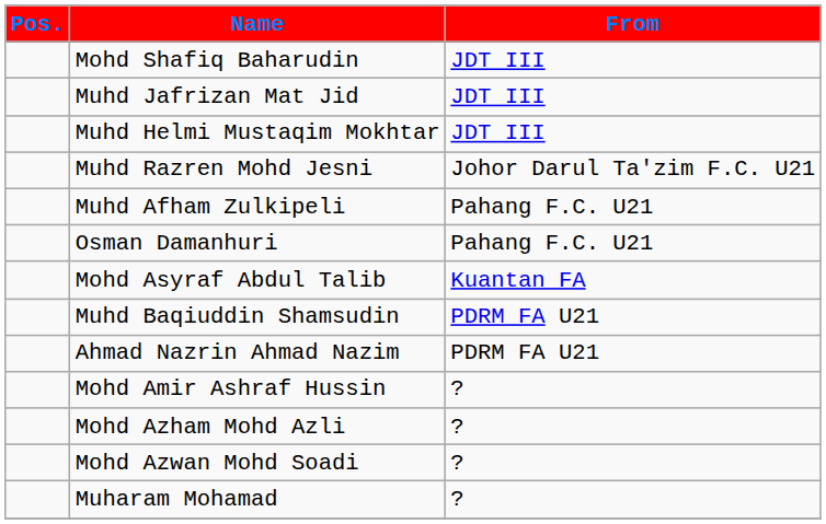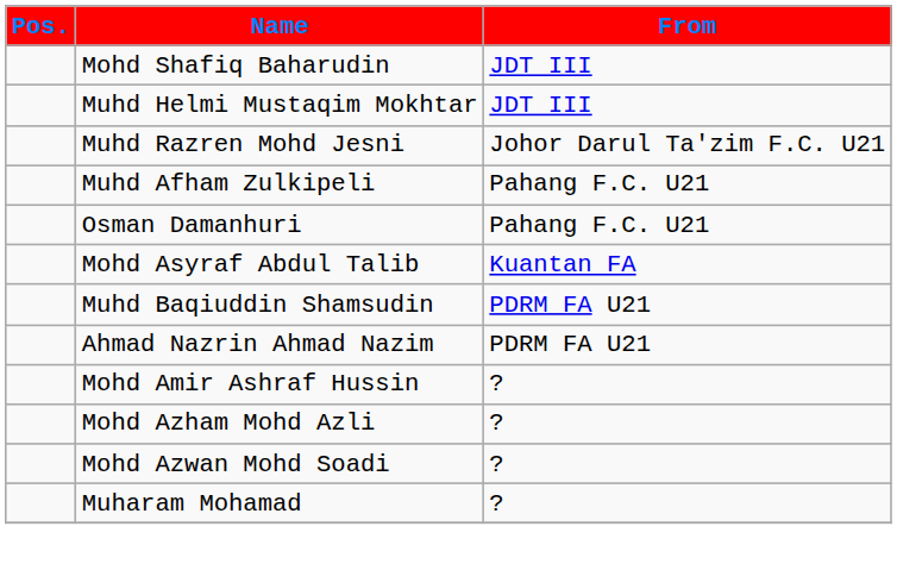 <table class="wikitable sortable">
 <tr>
 <th style="background:red; color:#0080FF;">Pos.</th>
 <th style="background:red; color:#0080FF;">Name</th>
 <th style="background:red; color:#0080FF;">From</th>
 </tr>
 <tr>
 <td></td>
 <td> Mohd Shafiq Baharudin</td>
-<td> <a href='#'>JDT III</a></td>
-</tr>
-<tr>
-<td></td>
-<td> Muhd Jafrizan Mat Jid</td>
 <td> <a href='#'>JDT III</a></td>
 </tr>
 <tr>
 <td></td>
 <td> Muhd Helmi Mustaqim Mokhtar</td>
 <td> <a href='#'>JDT III</a></td>
 </tr>
 <tr>
 <td></td>
 <td> Muhd Razren Mohd Jesni</td>
 <td> Johor Darul Ta'zim F.C. U21</td>
 </tr>
 <tr>
 <td></td>
 <td> Muhd Afham Zulkipeli</td>
 <td> Pahang F.C. U21</td>
 </tr>
 <tr>
 <td></td>
 <td> Osman Damanhuri</td>
 <td> Pahang F.C. U21</td>
 </tr>
 <tr>
 <td></td>
 <td> Mohd Asyraf Abdul Talib</td>
 <td> <a href='#'>Kuantan FA</a></td>
 </tr>
 <tr>
 <td></td>
 <td> Muhd Baqiuddin Shamsudin</td>
 <td> <a href='#'>PDRM FA</a> U21</td>
 </tr>
 <tr>
 <td></td>
 <td> Ahmad Nazrin Ahmad Nazim</td>
 <td> PDRM FA U21</td>
 </tr>
 <tr>
 <td></td>
 <td> Mohd Amir Ashraf Hussin</td>
 <td>?</td>
 </tr>
 <tr>
 <td></td>
 <td> Mohd Azham Mohd Azli</td>
 <td>?</td>
 </tr>
 <tr>
 <td></td>
 <td> Mohd Azwan Mohd Soadi</td>
 <td>?</td>
 </tr>
 <tr>
 <td></td>
 <td> Muharam Mohamad</td>
 <td>?</td>
 </tr>
 <tr>
 </tr>
 </table>
